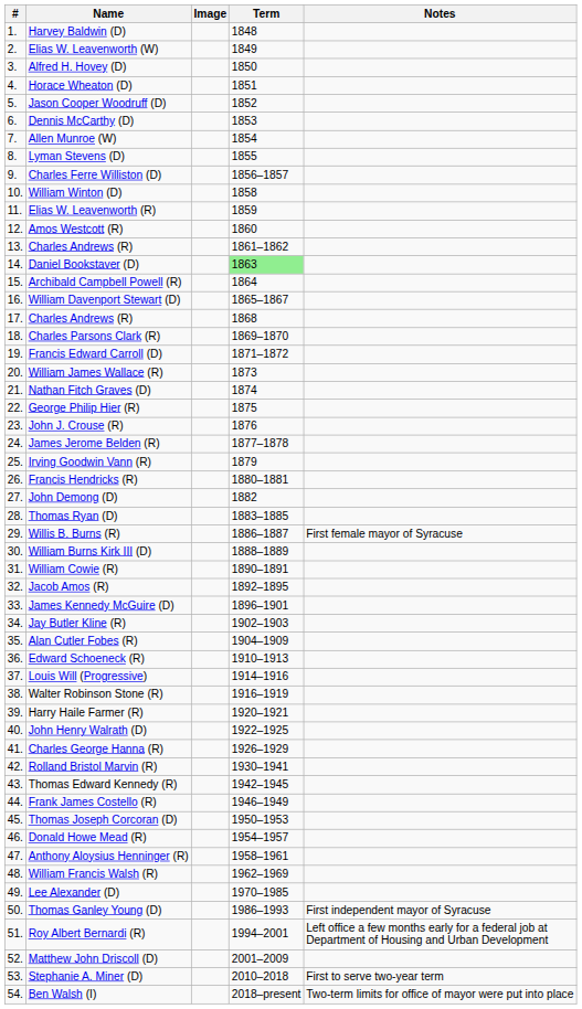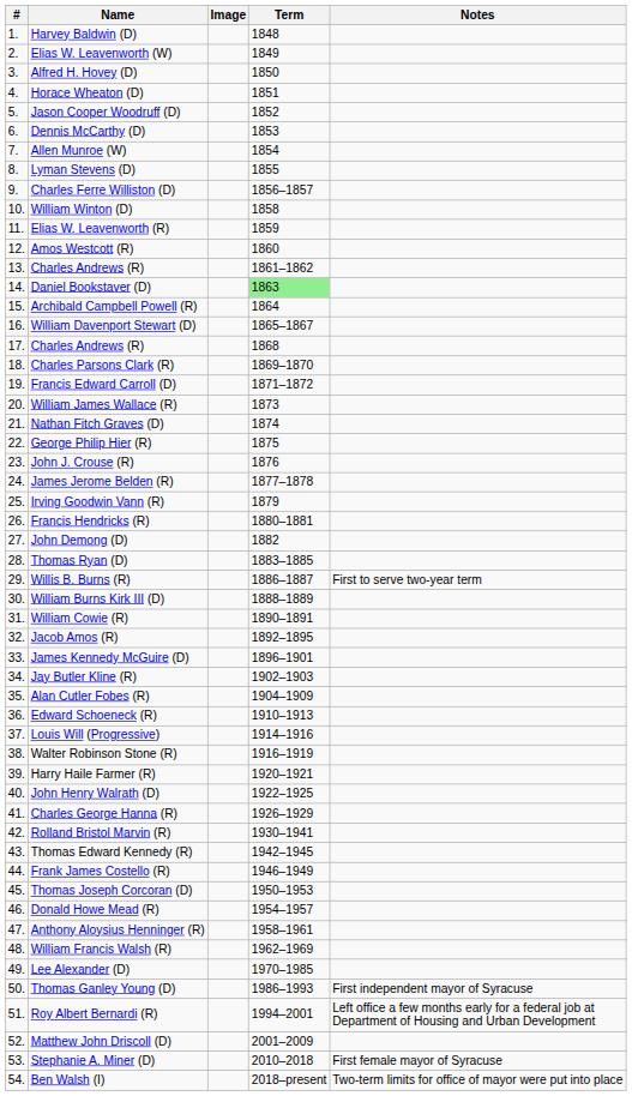 <table class="wikitable">
 <tr>
 <th>#</th>
 <th>Name</th>
 <th>Image</th>
 <th>Term</th>
 <th>Notes</th>
 </tr>
 <tr>
 <td>1.</td>
 <td><a href='#'>Harvey Baldwin</a> (D)</td>
 <td></td>
 <td>1848</td>
 <td></td>
 </tr>
 <tr>
 <td>2.</td>
 <td><a href='#'>Elias W. Leavenworth</a> (W)</td>
 <td></td>
 <td>1849</td>
 <td></td>
 </tr>
 <tr>
 <td>3.</td>
 <td><a href='#'>Alfred H. Hovey</a> (D)</td>
 <td></td>
 <td>1850</td>
 <td></td>
 </tr>
 <tr>
 <td>4.</td>
 <td><a href='#'>Horace Wheaton</a> (D)</td>
 <td></td>
 <td>1851</td>
 <td></td>
 </tr>
 <tr>
 <td>5.</td>
 <td><a href='#'>Jason Cooper Woodruff</a> (D)</td>
 <td></td>
 <td>1852</td>
 <td></td>
 </tr>
 <tr>
 <td>6.</td>
 <td><a href='#'>Dennis McCarthy</a> (D)</td>
 <td></td>
 <td>1853</td>
 <td></td>
 </tr>
 <tr>
 <td>7.</td>
 <td><a href='#'>Allen Munroe</a> (W)</td>
 <td></td>
 <td>1854</td>
 <td></td>
 </tr>
 <tr>
 <td>8.</td>
 <td><a href='#'>Lyman Stevens</a> (D)</td>
 <td></td>
 <td>1855</td>
 <td></td>
 </tr>
 <tr>
 <td>9.</td>
 <td><a href='#'>Charles Ferre Williston</a> (D)</td>
 <td></td>
 <td>1856–1857</td>
 <td></td>
 </tr>
 <tr>
 <td>10.</td>
 <td><a href='#'>William Winton</a> (D)</td>
 <td></td>
 <td>1858</td>
 <td></td>
 </tr>
 <tr>
 <td>11.</td>
 <td><a href='#'>Elias W. Leavenworth</a> (R)</td>
 <td></td>
 <td>1859</td>
 <td></td>
 </tr>
 <tr>
 <td>12.</td>
 <td><a href='#'>Amos Westcott</a> (R)</td>
 <td></td>
 <td>1860</td>
 <td></td>
 </tr>
 <tr>
 <td>13.</td>
 <td><a href='#'>Charles Andrews</a> (R)</td>
 <td></td>
 <td>1861–1862</td>
 <td></td>
 </tr>
 <tr>
 <td>14.</td>
 <td><a href='#'>Daniel Bookstaver</a> (D)</td>
 <td></td>
 <td style="background: lightgreen;">1863</td>
 <td></td>
 </tr>
 <tr>
 <td>15.</td>
 <td><a href='#'>Archibald Campbell Powell</a> (R)</td>
 <td></td>
 <td>1864</td>
 <td></td>
 </tr>
 <tr>
 <td>16.</td>
 <td><a href='#'>William Davenport Stewart</a> (D)</td>
 <td></td>
 <td>1865–1867</td>
 <td></td>
 </tr>
 <tr>
 <td>17.</td>
 <td><a href='#'>Charles Andrews</a> (R)</td>
 <td></td>
 <td>1868</td>
 <td></td>
 </tr>
 <tr>
 <td>18.</td>
 <td><a href='#'>Charles Parsons Clark</a> (R)</td>
 <td></td>
 <td>1869–1870</td>
 <td></td>
 </tr>
 <tr>
 <td>19.</td>
 <td><a href='#'>Francis Edward Carroll</a> (D)</td>
 <td></td>
 <td>1871–1872</td>
 <td></td>
 </tr>
 <tr>
 <td>20.</td>
 <td><a href='#'>William James Wallace</a> (R)</td>
 <td></td>
 <td>1873</td>
 <td></td>
 </tr>
 <tr>
 <td>21.</td>
 <td><a href='#'>Nathan Fitch Graves</a> (D)</td>
 <td></td>
 <td>1874</td>
 <td></td>
 </tr>
 <tr>
 <td>22.</td>
 <td><a href='#'>George Philip Hier</a> (R)</td>
 <td></td>
 <td>1875</td>
 <td></td>
 </tr>
 <tr>
 <td>23.</td>
 <td><a href='#'>John J. Crouse</a> (R)</td>
 <td></td>
 <td>1876</td>
 <td></td>
 </tr>
 <tr>
 <td>24.</td>
 <td><a href='#'>James Jerome Belden</a> (R)</td>
 <td></td>
 <td>1877–1878</td>
 <td></td>
 </tr>
 <tr>
 <td>25.</td>
 <td><a href='#'>Irving Goodwin Vann</a> (R)</td>
 <td></td>
 <td>1879</td>
 <td></td>
 </tr>
 <tr>
 <td>26.</td>
 <td><a href='#'>Francis Hendricks</a> (R)</td>
 <td></td>
 <td>1880–1881</td>
 <td></td>
 </tr>
 <tr>
 <td>27.</td>
 <td><a href='#'>John Demong</a> (D)</td>
 <td></td>
 <td>1882</td>
 <td></td>
 </tr>
 <tr>
 <td>28.</td>
 <td><a href='#'>Thomas Ryan</a> (D)</td>
 <td></td>
 <td>1883–1885</td>
 <td></td>
 </tr>
 <tr>
 <td>29.</td>
 <td><a href='#'>Willis B. Burns</a> (R)</td>
 <td></td>
 <td>1886–1887</td>
-<td>First female mayor of Syracuse</td>
+<td>First to serve two-year term</td>
 </tr>
 <tr>
 <td>30.</td>
 <td><a href='#'>William Burns Kirk III</a> (D)</td>
 <td></td>
 <td>1888–1889</td>
 <td></td>
 </tr>
 <tr>
 <td>31.</td>
 <td><a href='#'>William Cowie</a> (R)</td>
 <td></td>
 <td>1890–1891</td>
 <td></td>
 </tr>
 <tr>
 <td>32.</td>
 <td><a href='#'>Jacob Amos</a> (R)</td>
 <td></td>
 <td>1892–1895</td>
 <td></td>
 </tr>
 <tr>
 <td>33.</td>
 <td><a href='#'>James Kennedy McGuire</a> (D)</td>
 <td></td>
 <td>1896–1901</td>
 <td></td>
 </tr>
 <tr>
 <td>34.</td>
 <td><a href='#'>Jay Butler Kline</a> (R)</td>
 <td></td>
 <td>1902–1903</td>
 <td></td>
 </tr>
 <tr>
 <td>35.</td>
 <td><a href='#'>Alan Cutler Fobes</a> (R)</td>
 <td></td>
 <td>1904–1909</td>
 <td></td>
 </tr>
 <tr>
 <td>36.</td>
 <td><a href='#'>Edward Schoeneck</a> (R)</td>
 <td></td>
 <td>1910–1913</td>
 <td></td>
 </tr>
 <tr>
 <td>37.</td>
 <td><a href='#'>Louis Will</a> (<a href='#'>Progressive</a>)</td>
 <td></td>
 <td>1914–1916</td>
 <td></td>
 </tr>
 <tr>
 <td>38.</td>
 <td>Walter Robinson Stone (R)</td>
 <td></td>
 <td>1916–1919</td>
 <td></td>
 </tr>
 <tr>
 <td>39.</td>
 <td>Harry Haile Farmer (R)</td>
 <td></td>
 <td>1920–1921</td>
 <td></td>
 </tr>
 <tr>
 <td>40.</td>
 <td><a href='#'>John Henry Walrath</a> (D)</td>
 <td></td>
 <td>1922–1925</td>
 <td></td>
 </tr>
 <tr>
 <td>41.</td>
 <td><a href='#'>Charles George Hanna</a> (R)</td>
 <td></td>
 <td>1926–1929</td>
 <td></td>
 </tr>
 <tr>
 <td>42.</td>
 <td><a href='#'>Rolland Bristol Marvin</a> (R)</td>
 <td></td>
 <td>1930–1941</td>
 <td></td>
 </tr>
 <tr>
 <td>43.</td>
 <td>Thomas Edward Kennedy (R)</td>
 <td></td>
 <td>1942–1945</td>
 <td></td>
 </tr>
 <tr>
 <td>44.</td>
 <td><a href='#'>Frank James Costello</a> (R)</td>
 <td></td>
 <td>1946–1949</td>
 <td></td>
 </tr>
 <tr>
 <td>45.</td>
 <td><a href='#'>Thomas Joseph Corcoran</a> (D)</td>
 <td></td>
 <td>1950–1953</td>
 <td></td>
 </tr>
 <tr>
 <td>46.</td>
 <td><a href='#'>Donald Howe Mead</a> (R)</td>
 <td></td>
 <td>1954–1957</td>
 <td></td>
 </tr>
 <tr>
 <td>47.</td>
 <td><a href='#'>Anthony Aloysius Henninger</a> (R)</td>
 <td></td>
 <td>1958–1961</td>
 <td></td>
 </tr>
 <tr>
 <td>48.</td>
 <td><a href='#'>William Francis Walsh</a> (R)</td>
 <td></td>
 <td>1962–1969</td>
 <td></td>
 </tr>
 <tr>
 <td>49.</td>
 <td><a href='#'>Lee Alexander</a> (D)</td>
 <td></td>
 <td>1970–1985</td>
 <td></td>
 </tr>
 <tr>
 <td>50.</td>
 <td><a href='#'>Thomas Ganley Young</a> (D)</td>
 <td></td>
 <td>1986–1993</td>
 <td>First independent mayor of Syracuse</td>
 </tr>
 <tr>
 <td>51.</td>
 <td><a href='#'>Roy Albert Bernardi</a> (R)</td>
 <td></td>
 <td>1994–2001</td>
 <td>Left office a few months early for a federal job at<br> Department of Housing and Urban Development</td>
 </tr>
 <tr>
 <td>52.</td>
 <td><a href='#'>Matthew John Driscoll</a> (D)</td>
 <td></td>
 <td>2001–2009</td>
 <td></td>
 </tr>
 <tr>
 <td>53.</td>
 <td><a href='#'>Stephanie A. Miner</a> (D)</td>
 <td></td>
 <td>2010–2018</td>
-<td>First to serve two-year term</td>
+<td>First female mayor of Syracuse</td>
 </tr>
 <tr>
 <td>54.</td>
 <td><a href='#'>Ben Walsh</a> (I)</td>
 <td></td>
 <td>2018–present</td>
 <td>Two-term limits for office of mayor were put into place</td>
 </tr>
 </table>
